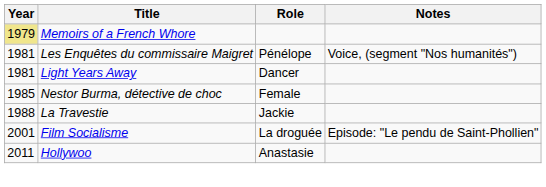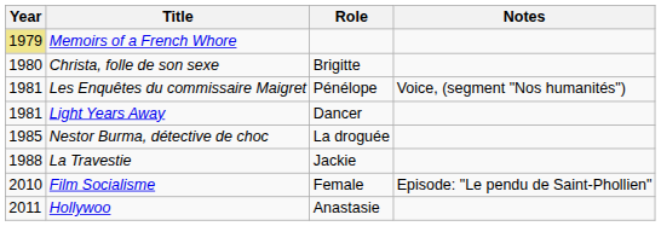 <table class="wikitable">
 <tr>
 <th>Year</th>
 <th>Title</th>
 <th>Role</th>
 <th>Notes</th>
 </tr>
 <tr>
 <td style="background: khaki;">1979</td>
 <td><em><a href='#'>Memoirs of a French Whore</a></em></td>
 <td></td>
+<td></td>
+</tr>
+<tr>
+<td>1980</td>
+<td><em>Christa, folle de son sexe</em></td>
+<td>Brigitte</td>
 <td></td>
 </tr>
 <tr>
 <td>1981</td>
 <td><em>Les Enquêtes du commissaire Maigret</em></td>
 <td>Pénélope</td>
 <td>Voice, (segment "Nos humanités")</td>
 </tr>
 <tr>
 <td>1981</td>
 <td><em><a href='#'>Light Years Away</a></em></td>
 <td>Dancer</td>
 <td></td>
 </tr>
 <tr>
 <td>1985</td>
 <td><em>Nestor Burma, détective de choc</em></td>
-<td>Female</td>
+<td>La droguée</td>
 <td></td>
 </tr>
 <tr>
 <td>1988</td>
 <td><em>La Travestie</em></td>
 <td>Jackie</td>
 <td></td>
 </tr>
 <tr>
-<td>2001</td>
+<td>2010</td>
 <td><em><a href='#'>Film Socialisme</a></em></td>
-<td>La droguée</td>
+<td>Female</td>
 <td>Episode: "Le pendu de Saint-Phollien"</td>
 </tr>
 <tr>
 <td>2011</td>
 <td><em><a href='#'>Hollywoo</a></em></td>
 <td>Anastasie</td>
 <td></td>
 </tr>
 </table>
